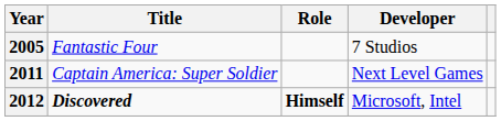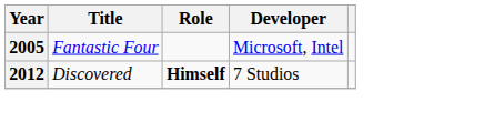 <table class="wikitable plainrowheaders sortable">
 <tr>
 <th scope="col">Year</th>
 <th scope="col">Title</th>
 <th scope="col">Role</th>
 <th scope="col">Developer</th>
 <th scope="col" class=unsortable></th>
 </tr>
 <tr>
 <th scope=row>2005</th>
 <td><em><a href='#'>Fantastic Four</a></em></td>
 <td></td>
-<td>7 Studios</td>
-<td style="text-align:center;"></td>
-</tr>
-<tr>
-<th scope=row>2011</th>
-<td><em><a href='#'>Captain America: Super Soldier</a></em></td>
-<td></td>
-<td><a href='#'>Next Level Games</a></td>
+<td><a href='#'>Microsoft</a>, <a href='#'>Intel</a></td>
 <td style="text-align:center;"></td>
 </tr>
 <tr>
 <th scope=row>2012</th>
-<td><strong><em>Discovered</em></strong></td>
+<td><em>Discovered</em></td>
 <td><strong>Himself</strong></td>
-<td><a href='#'>Microsoft</a>, <a href='#'>Intel</a></td>
+<td>7 Studios</td>
 <td style="text-align:center;"></td>
 </tr>
 <tr>
 </tr>
 </table>
